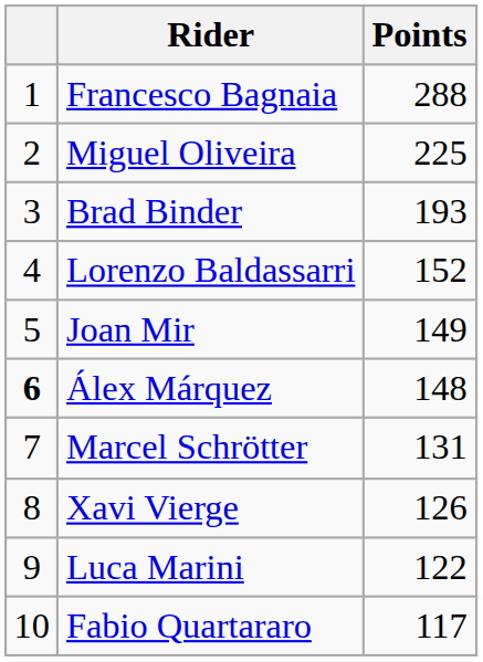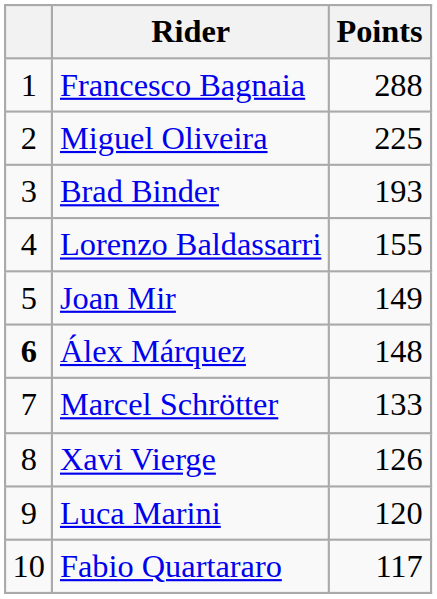 <table class="wikitable" style="font-size: 95%;">
 <tr>
 <th></th>
 <th>Rider</th>
 <th>Points</th>
 </tr>
 <tr>
 <td align=center>1</td>
 <td> <a href='#'>Francesco Bagnaia</a></td>
 <td align=right>288</td>
 </tr>
 <tr>
 <td align=center>2</td>
 <td> <a href='#'>Miguel Oliveira</a></td>
 <td align=right>225</td>
 </tr>
 <tr>
 <td align=center>3</td>
 <td> <a href='#'>Brad Binder</a></td>
 <td align=right>193</td>
 </tr>
 <tr>
 <td align=center>4</td>
 <td> <a href='#'>Lorenzo Baldassarri</a></td>
-<td align=right>152</td>
+<td align=right>155</td>
 </tr>
 <tr>
 <td align=center>5</td>
 <td> <a href='#'>Joan Mir</a></td>
 <td align=right>149</td>
 </tr>
 <tr>
 <td align=center><strong>6</strong></td>
 <td> <a href='#'>Álex Márquez</a></td>
 <td align=right>148</td>
 </tr>
 <tr>
 <td align=center>7</td>
 <td> <a href='#'>Marcel Schrötter</a></td>
-<td align=right>131</td>
+<td align=right>133</td>
 </tr>
 <tr>
 <td align=center>8</td>
 <td> <a href='#'>Xavi Vierge</a></td>
 <td align=right>126</td>
 </tr>
 <tr>
 <td align=center>9</td>
 <td> <a href='#'>Luca Marini</a></td>
-<td align=right>122</td>
+<td align=right>120</td>
 </tr>
 <tr>
 <td align=center>10</td>
 <td> <a href='#'>Fabio Quartararo</a></td>
 <td align=right>117</td>
 </tr>
 </table>
